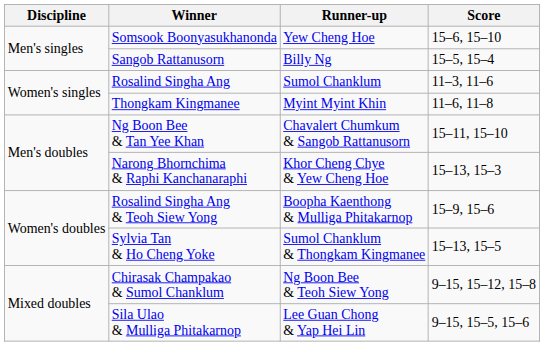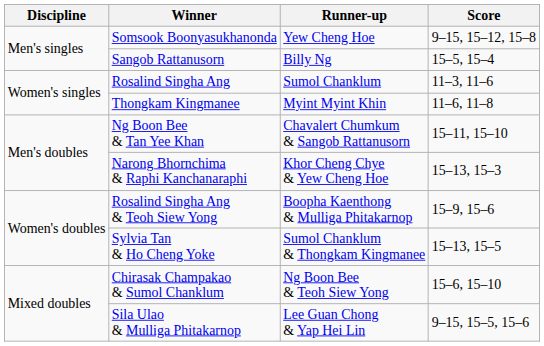 <table class="wikitable">
 <tr>
 <th>Discipline</th>
 <th>Winner</th>
 <th>Runner-up</th>
 <th>Score</th>
 </tr>
 <tr>
 <td rowspan=2>Men's singles</td>
 <td> <a href='#'>Somsook Boonyasukhanonda</a></td>
 <td> <a href='#'>Yew Cheng Hoe</a></td>
-<td>15–6, 15–10</td>
+<td>9–15, 15–12, 15–8</td>
 </tr>
 <tr>
 <td> <a href='#'>Sangob Rattanusorn</a></td>
 <td> <a href='#'>Billy Ng</a></td>
 <td>15–5, 15–4</td>
 </tr>
 <tr>
 <td rowspan=2>Women's singles</td>
 <td> <a href='#'>Rosalind Singha Ang</a></td>
 <td> <a href='#'>Sumol Chanklum</a></td>
 <td>11–3, 11–6</td>
 </tr>
 <tr>
 <td> <a href='#'>Thongkam Kingmanee</a></td>
 <td> <a href='#'>Myint Myint Khin</a></td>
 <td>11–6, 11–8</td>
 </tr>
 <tr>
 <td rowspan=2>Men's doubles</td>
 <td> <a href='#'>Ng Boon Bee</a><br> & <a href='#'>Tan Yee Khan</a></td>
 <td> <a href='#'>Chavalert Chumkum</a><br> & <a href='#'>Sangob Rattanusorn</a></td>
 <td>15–11, 15–10</td>
 </tr>
 <tr>
 <td> <a href='#'>Narong Bhornchima</a><br> & <a href='#'>Raphi Kanchanaraphi</a></td>
 <td> <a href='#'>Khor Cheng Chye</a><br> & <a href='#'>Yew Cheng Hoe</a></td>
 <td>15–13, 15–3</td>
 </tr>
 <tr>
 <td rowspan=2>Women's doubles</td>
 <td> <a href='#'>Rosalind Singha Ang</a><br> & <a href='#'>Teoh Siew Yong</a></td>
 <td> <a href='#'>Boopha Kaenthong</a><br> & <a href='#'>Mulliga Phitakarnop</a></td>
 <td>15–9, 15–6</td>
 </tr>
 <tr>
 <td> <a href='#'>Sylvia Tan</a><br> & <a href='#'>Ho Cheng Yoke</a></td>
 <td> <a href='#'>Sumol Chanklum</a><br> & <a href='#'>Thongkam Kingmanee</a></td>
 <td>15–13, 15–5</td>
 </tr>
 <tr>
 <td rowspan=2>Mixed doubles</td>
 <td> <a href='#'>Chirasak Champakao</a><br> & <a href='#'>Sumol Chanklum</a></td>
 <td> <a href='#'>Ng Boon Bee</a><br> & <a href='#'>Teoh Siew Yong</a></td>
-<td>9–15, 15–12, 15–8</td>
+<td>15–6, 15–10</td>
 </tr>
 <tr>
 <td> <a href='#'>Sila Ulao</a><br> & <a href='#'>Mulliga Phitakarnop</a></td>
 <td> <a href='#'>Lee Guan Chong</a><br> & <a href='#'>Yap Hei Lin</a></td>
 <td>9–15, 15–5, 15–6</td>
 </tr>
 </table>
